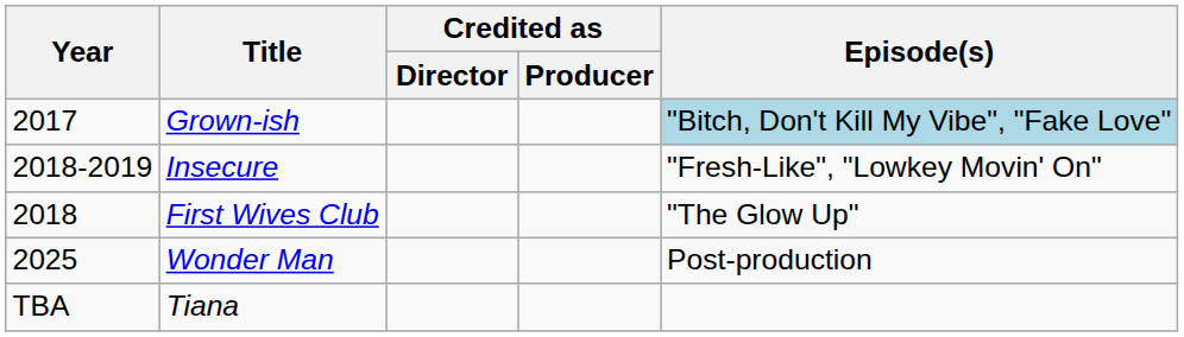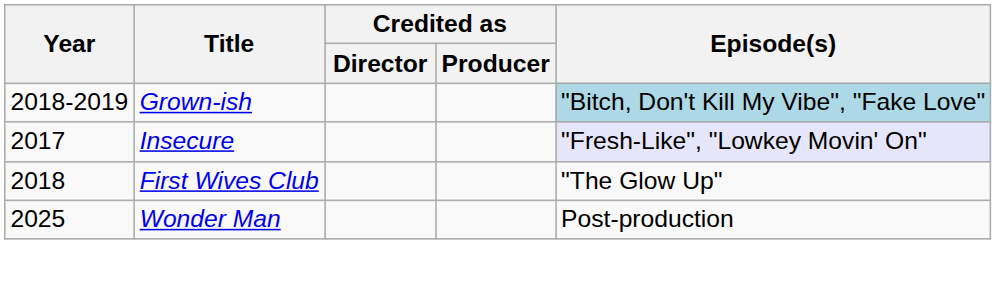 <table class="wikitable">
 <tr>
 <th rowspan="2">Year</th>
 <th rowspan="2">Title</th>
 <th colspan="2">Credited as</th>
 <th rowspan="2">Episode(s)</th>
 </tr>
 <tr>
 <th width="65">Director</th>
 <th width="65">Producer</th>
 </tr>
 <tr>
-<td>2017</td>
+<td>2018-2019</td>
 <td><em><a href='#'>Grown-ish</a></em></td>
 <td></td>
 <td></td>
 <td style="background: lightblue;">"Bitch, Don't Kill My Vibe", "Fake Love"</td>
 </tr>
 <tr>
-<td>2018-2019</td>
+<td>2017</td>
 <td><em><a href='#'>Insecure</a></em></td>
 <td></td>
 <td></td>
-<td>"Fresh-Like", "Lowkey Movin' On"</td>
+<td style="background: lavender;">"Fresh-Like", "Lowkey Movin' On"</td>
 </tr>
 <tr>
 <td>2018</td>
 <td><em><a href='#'>First Wives Club</a></em></td>
 <td></td>
 <td></td>
 <td>"The Glow Up"</td>
 </tr>
 <tr>
 <td>2025</td>
 <td><em><a href='#'>Wonder Man</a></em></td>
 <td></td>
 <td></td>
 <td>Post-production</td>
 </tr>
-<tr>
-<td>TBA</td>
-<td><em>Tiana</em></td>
-<td></td>
-<td></td>
-<td></td>
-</tr>
 </table>
